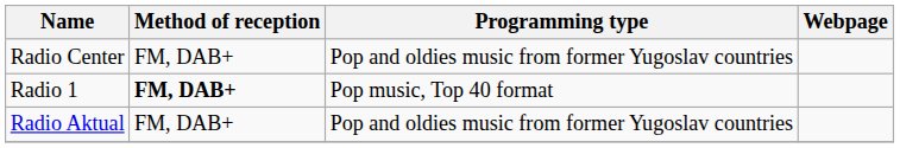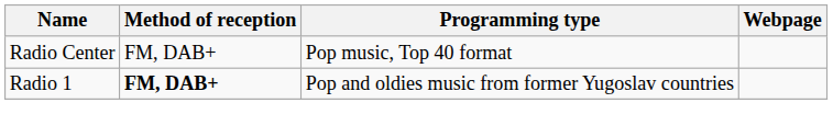 <table class="wikitable">
 <tr>
 <th>Name</th>
 <th>Method of reception</th>
 <th>Programming type</th>
 <th>Webpage</th>
 </tr>
 <tr>
 <td>Radio Center</td>
 <td>FM, DAB+</td>
-<td>Pop and oldies music from former Yugoslav countries</td>
+<td>Pop music, Top 40 format</td>
 <td></td>
 </tr>
 <tr>
 <td>Radio 1</td>
 <td><strong>FM, DAB+</strong></td>
-<td>Pop music, Top 40 format</td>
+<td>Pop and oldies music from former Yugoslav countries</td>
 <td></td>
-</tr>
-<tr>
-<td><a href='#'>Radio Aktual</a></td>
-<td>FM, DAB+</td>
-<td>Pop and oldies music from former Yugoslav countries</td>
-<td> </td>
 </tr>
 <tr>
 </tr>
 </table>
